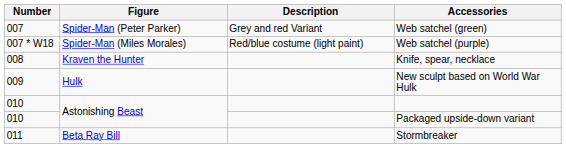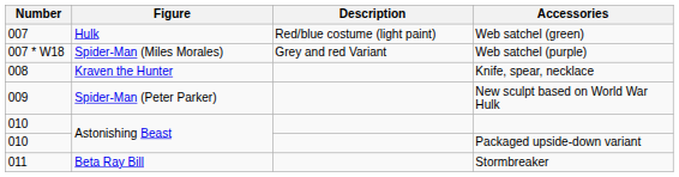 <table class="wikitable" width="70%">
 <tr>
 <th width=10%>Number</th>
 <th width=30%>Figure</th>
 <th width=30%>Description</th>
 <th width=30%>Accessories</th>
 </tr>
 <tr>
 <td>007</td>
-<td><a href='#'>Spider-Man</a> (Peter Parker)</td>
-<td>Grey and red Variant</td>
+<td><a href='#'>Hulk</a></td>
+<td>Red/blue costume (light paint)</td>
 <td>Web satchel (green)</td>
 </tr>
 <tr>
 <td>007 * W18</td>
 <td><a href='#'>Spider-Man</a> (Miles Morales)</td>
-<td>Red/blue costume (light paint)</td>
+<td>Grey and red Variant</td>
 <td>Web satchel (purple)</td>
 </tr>
 <tr>
 <td>008</td>
 <td><a href='#'>Kraven the Hunter</a></td>
 <td></td>
 <td>Knife, spear, necklace</td>
 </tr>
 <tr>
 <td>009</td>
-<td><a href='#'>Hulk</a></td>
+<td><a href='#'>Spider-Man</a> (Peter Parker)</td>
 <td></td>
 <td>New sculpt based on World War Hulk</td>
 </tr>
 <tr>
 <td>010</td>
 <td rowspan="2">Astonishing <a href='#'>Beast</a></td>
 <td></td>
 <td></td>
 </tr>
 <tr>
 <td>010</td>
 <td></td>
 <td>Packaged upside-down variant</td>
 </tr>
 <tr>
 <td>011</td>
 <td><a href='#'>Beta Ray Bill</a></td>
 <td></td>
 <td>Stormbreaker</td>
 </tr>
 </table>
